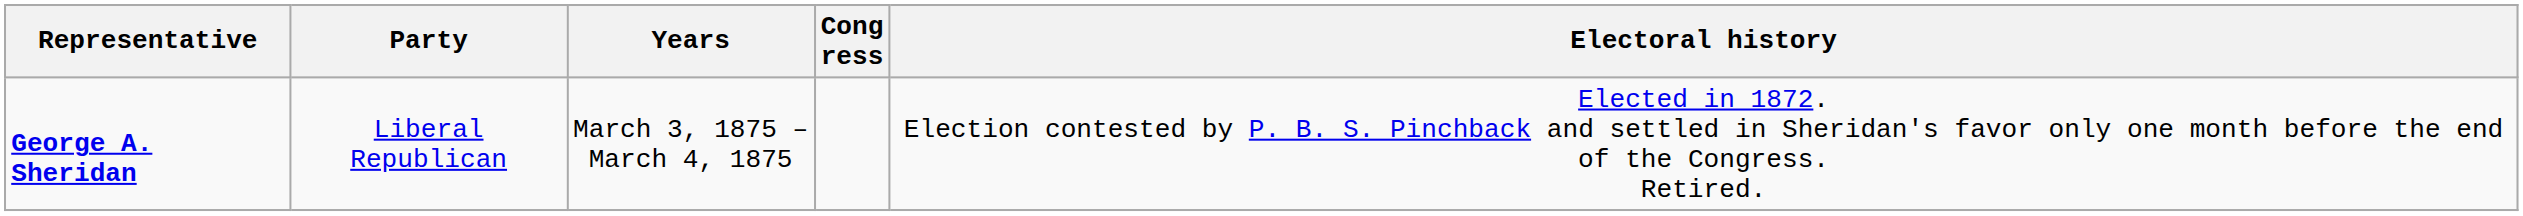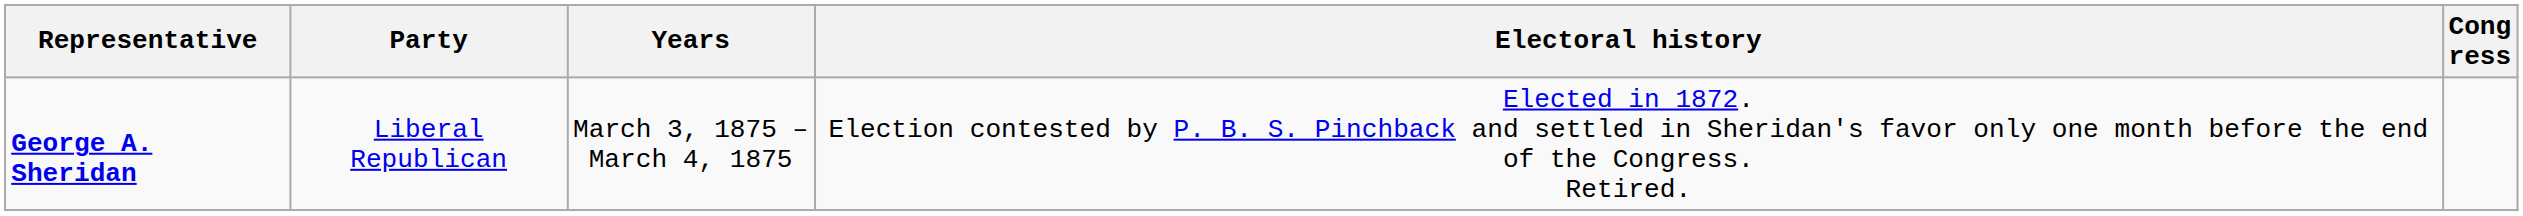 <table class=wikitable style="text-align:center">
 <tr>
 <th>Representative</th>
 <th>Party</th>
 <th>Years</th>
+<th>Electoral history</th>
 <th>Cong<br>ress</th>
-<th>Electoral history</th>
 </tr>
 <tr>
 <td align=left><br><strong><a href='#'>George A. Sheridan</a></strong><br></td>
 <td><a href='#'>Liberal Republican</a></td>
 <td nowrap>March 3, 1875 –<br>March 4, 1875</td>
+<td><a href='#'>Elected in 1872</a>.<br>Election contested by <a href='#'>P. B. S. Pinchback</a> and settled in Sheridan's favor only one month before the end of the Congress.<br>Retired.</td>
 <td></td>
-<td><a href='#'>Elected in 1872</a>.<br>Election contested by <a href='#'>P. B. S. Pinchback</a> and settled in Sheridan's favor only one month before the end of the Congress.<br>Retired.</td>
 </tr>
 </table>
